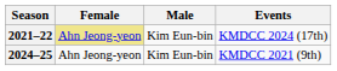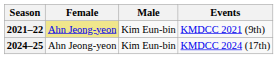 <table class="wikitable">
 <tr>
 <th scope="col">Season</th>
 <th scope="col">Female</th>
 <th scope="col">Male</th>
 <th scope="col">Events</th>
 </tr>
 <tr>
 <th scope="row">2021–22</th>
 <td style="background: khaki;"><a href='#'>Ahn Jeong-yeon</a></td>
 <td>Kim Eun-bin</td>
-<td><a href='#'>KMDCC 2024</a> (17th)</td>
+<td><a href='#'>KMDCC 2021</a> (9th)</td>
 </tr>
 <tr>
 <th scope="row">2024–25</th>
 <td>Ahn Jeong-yeon</td>
 <td>Kim Eun-bin</td>
-<td><a href='#'>KMDCC 2021</a> (9th)</td>
+<td><a href='#'>KMDCC 2024</a> (17th)</td>
 </tr>
 </table>
